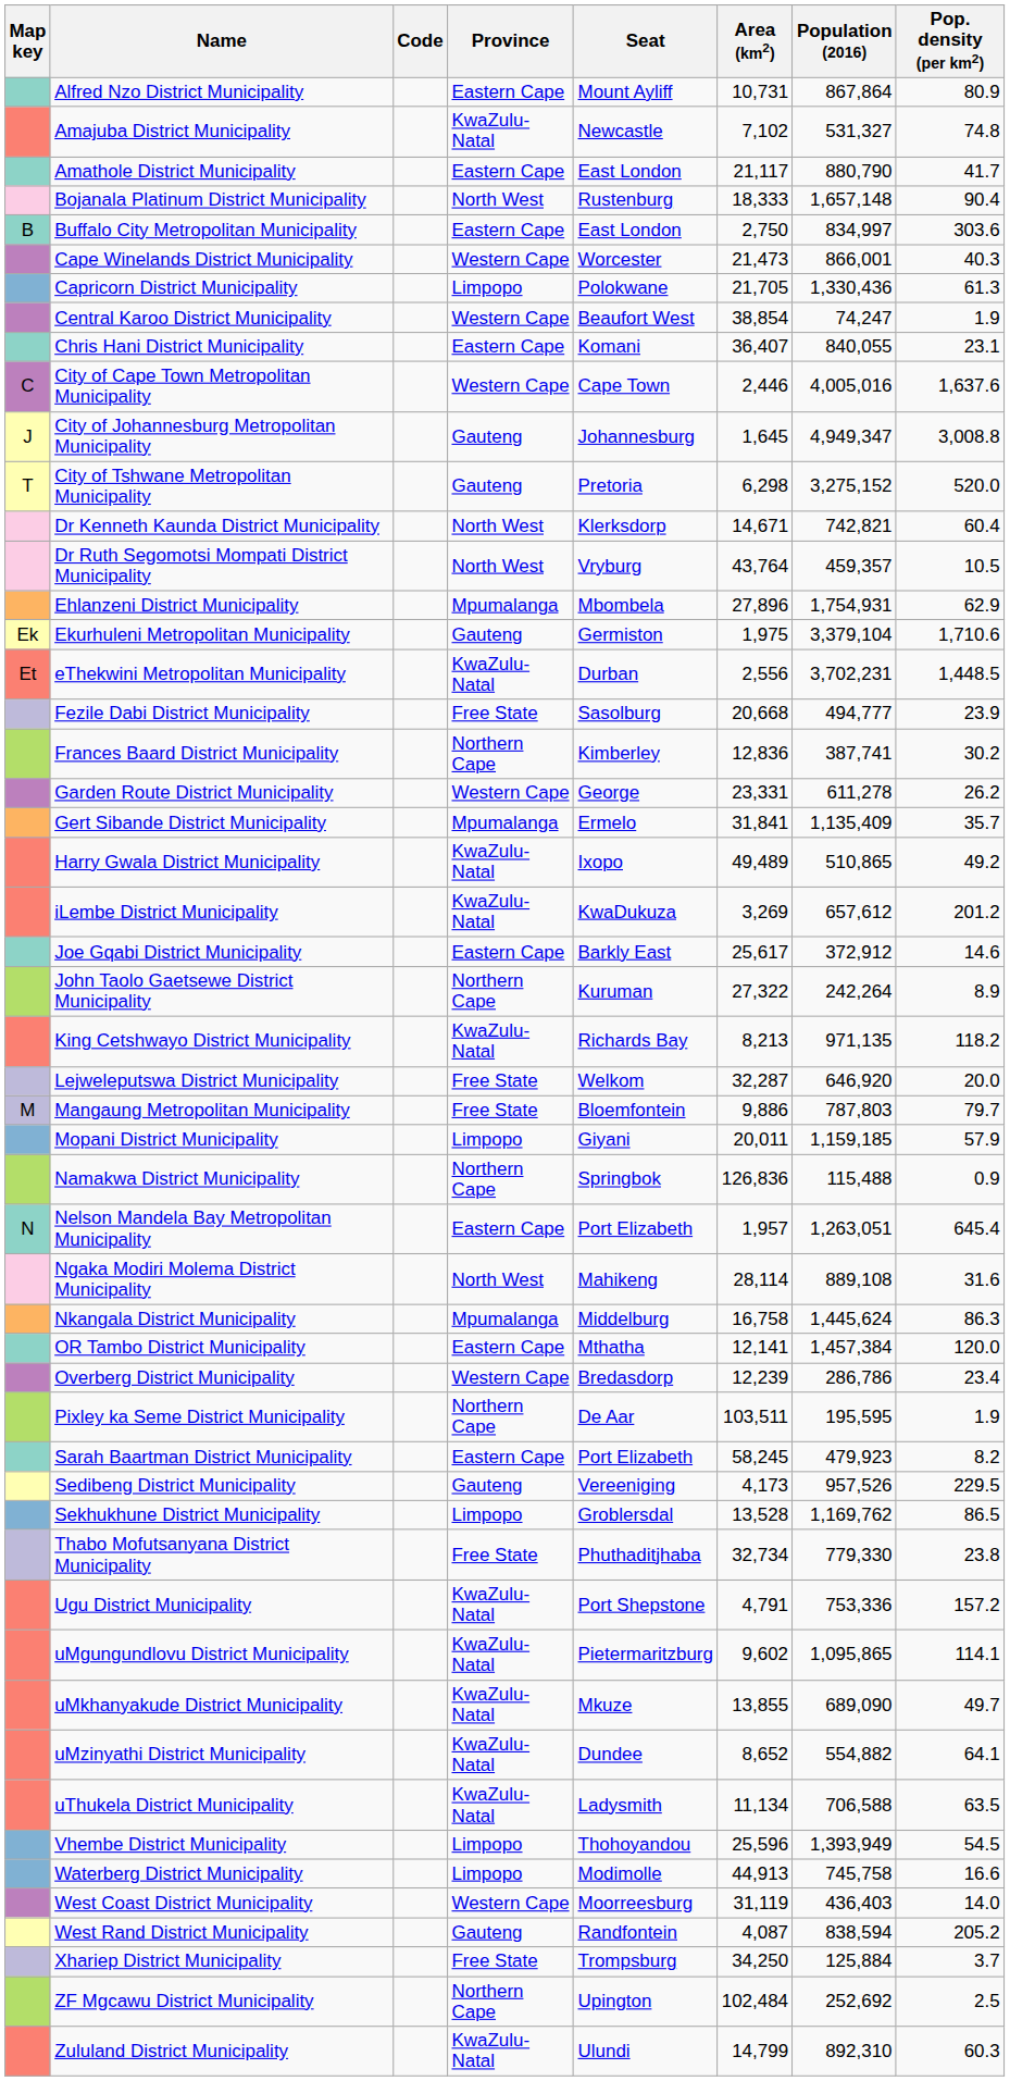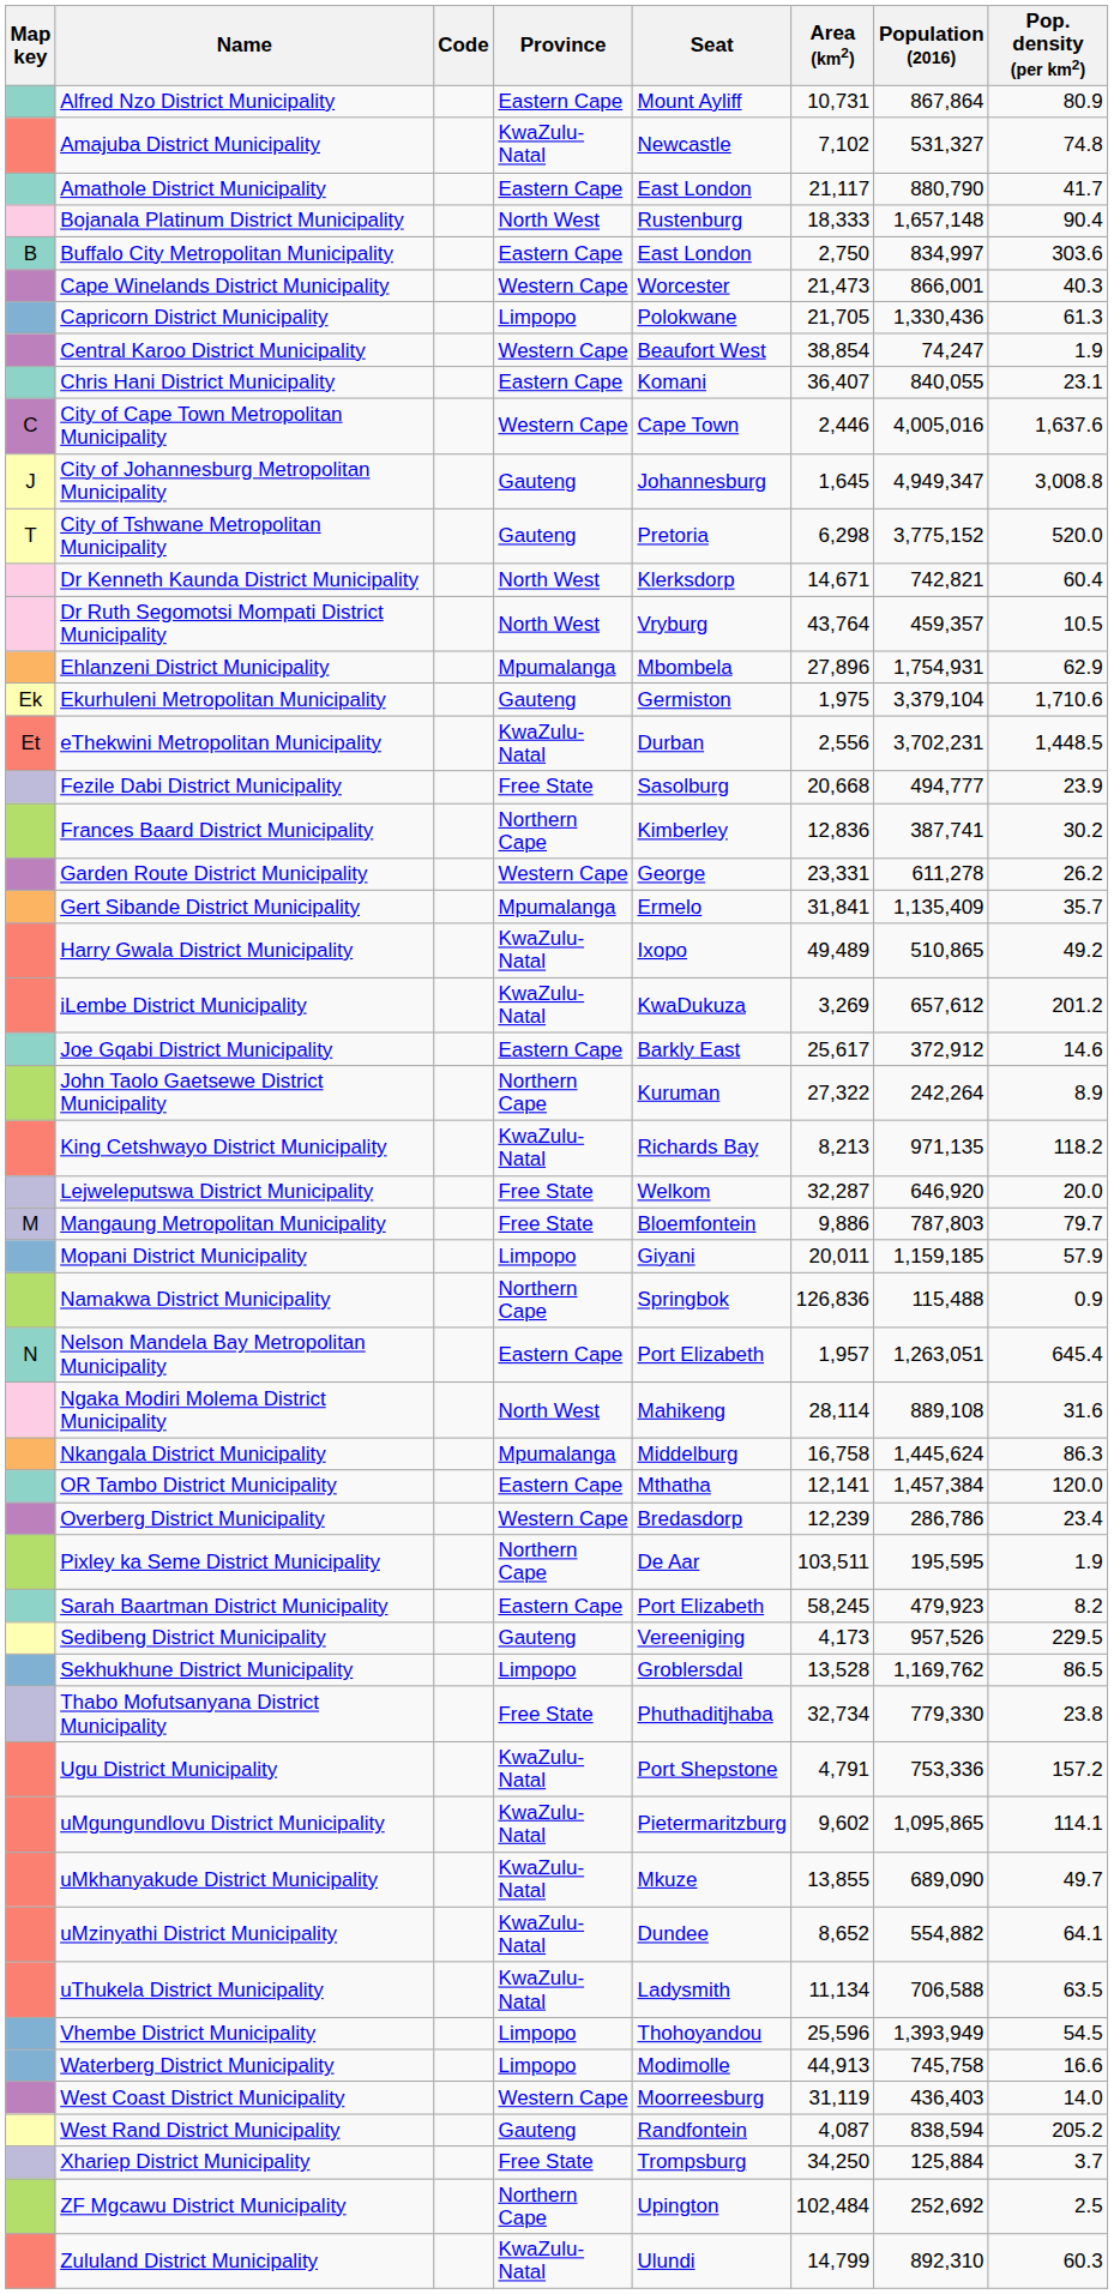 <table class="wikitable sortable">
 <tr>
 <th>Map<br>key</th>
 <th>Name</th>
 <th>Code</th>
 <th>Province</th>
 <th>Seat</th>
 <th>Area<br><small>(km<sup>2</sup>)</small></th>
 <th>Population<br><small>(2016)</small></th>
 <th>Pop. density<br><small>(per km<sup>2</sup>)</small></th>
 </tr>
 <tr>
 <td style="text-align:center;background-color:#8DD3C7"></td>
 <td><a href='#'>Alfred Nzo District Municipality</a></td>
 <td></td>
 <td><a href='#'>Eastern Cape</a></td>
 <td><a href='#'>Mount Ayliff</a></td>
 <td style="text-align:right">10,731</td>
 <td style="text-align:right">867,864</td>
 <td style="text-align:right">80.9</td>
 </tr>
 <tr>
 <td style="text-align:center;background-color:#FB8072"></td>
 <td><a href='#'>Amajuba District Municipality</a></td>
 <td></td>
 <td><a href='#'>KwaZulu-Natal</a></td>
 <td><a href='#'>Newcastle</a></td>
 <td style="text-align:right">7,102</td>
 <td style="text-align:right">531,327</td>
 <td style="text-align:right">74.8</td>
 </tr>
 <tr>
 <td style="text-align:center;background-color:#8DD3C7"></td>
 <td><a href='#'>Amathole District Municipality</a></td>
 <td></td>
 <td><a href='#'>Eastern Cape</a></td>
 <td><a href='#'>East London</a></td>
 <td style="text-align:right">21,117</td>
 <td style="text-align:right">880,790</td>
 <td style="text-align:right">41.7</td>
 </tr>
 <tr>
 <td style="text-align:center;background-color:#FCCDE5"></td>
 <td><a href='#'>Bojanala Platinum District Municipality</a></td>
 <td></td>
 <td><a href='#'>North West</a></td>
 <td><a href='#'>Rustenburg</a></td>
 <td style="text-align:right">18,333</td>
 <td style="text-align:right">1,657,148</td>
 <td style="text-align:right">90.4</td>
 </tr>
 <tr>
 <td style="text-align:center;background-color:#8DD3C7">B</td>
 <td><a href='#'>Buffalo City Metropolitan Municipality</a></td>
 <td></td>
 <td><a href='#'>Eastern Cape</a></td>
 <td><a href='#'>East London</a></td>
 <td style="text-align:right">2,750</td>
 <td style="text-align:right">834,997</td>
 <td style="text-align:right">303.6</td>
 </tr>
 <tr>
 <td style="text-align:center;background-color:#BC80BD"></td>
 <td><a href='#'>Cape Winelands District Municipality</a></td>
 <td></td>
 <td><a href='#'>Western Cape</a></td>
 <td><a href='#'>Worcester</a></td>
 <td style="text-align:right">21,473</td>
 <td style="text-align:right">866,001</td>
 <td style="text-align:right">40.3</td>
 </tr>
 <tr>
 <td style="text-align:center;background-color:#80B1D3"></td>
 <td><a href='#'>Capricorn District Municipality</a></td>
 <td></td>
 <td><a href='#'>Limpopo</a></td>
 <td><a href='#'>Polokwane</a></td>
 <td style="text-align:right">21,705</td>
 <td style="text-align:right">1,330,436</td>
 <td style="text-align:right">61.3</td>
 </tr>
 <tr>
 <td style="text-align:center;background-color:#BC80BD"></td>
 <td><a href='#'>Central Karoo District Municipality</a></td>
 <td></td>
 <td><a href='#'>Western Cape</a></td>
 <td><a href='#'>Beaufort West</a></td>
 <td style="text-align:right">38,854</td>
 <td style="text-align:right">74,247</td>
 <td style="text-align:right">1.9</td>
 </tr>
 <tr>
 <td style="text-align:center;background-color:#8DD3C7"></td>
 <td><a href='#'>Chris Hani District Municipality</a></td>
 <td></td>
 <td><a href='#'>Eastern Cape</a></td>
 <td><a href='#'>Komani</a></td>
 <td style="text-align:right">36,407</td>
 <td style="text-align:right">840,055</td>
 <td style="text-align:right">23.1</td>
 </tr>
 <tr>
 <td style="text-align:center;background-color:#BC80BD">C</td>
 <td><a href='#'>City of Cape Town Metropolitan Municipality</a></td>
 <td></td>
 <td><a href='#'>Western Cape</a></td>
 <td><a href='#'>Cape Town</a></td>
 <td style="text-align:right">2,446</td>
 <td style="text-align:right">4,005,016</td>
 <td style="text-align:right">1,637.6</td>
 </tr>
 <tr>
 <td style="text-align:center;background-color:#FFFFB3">J</td>
 <td><a href='#'>City of Johannesburg Metropolitan Municipality</a></td>
 <td></td>
 <td><a href='#'>Gauteng</a></td>
 <td><a href='#'>Johannesburg</a></td>
 <td style="text-align:right">1,645</td>
 <td style="text-align:right">4,949,347</td>
 <td style="text-align:right">3,008.8</td>
 </tr>
 <tr>
 <td style="text-align:center;background-color:#FFFFB3">T</td>
 <td><a href='#'>City of Tshwane Metropolitan Municipality</a></td>
 <td></td>
 <td><a href='#'>Gauteng</a></td>
 <td><a href='#'>Pretoria</a></td>
 <td style="text-align:right">6,298</td>
-<td style="text-align:right">3,275,152</td>
+<td style="text-align:right">3,775,152</td>
 <td style="text-align:right">520.0</td>
 </tr>
 <tr>
 <td style="text-align:center;background-color:#FCCDE5"></td>
 <td><a href='#'>Dr Kenneth Kaunda District Municipality</a></td>
 <td></td>
 <td><a href='#'>North West</a></td>
 <td><a href='#'>Klerksdorp</a></td>
 <td style="text-align:right">14,671</td>
 <td style="text-align:right">742,821</td>
 <td style="text-align:right">60.4</td>
 </tr>
 <tr>
 <td style="text-align:center;background-color:#FCCDE5"></td>
 <td><a href='#'>Dr Ruth Segomotsi Mompati District Municipality</a></td>
 <td></td>
 <td><a href='#'>North West</a></td>
 <td><a href='#'>Vryburg</a></td>
 <td style="text-align:right">43,764</td>
 <td style="text-align:right">459,357</td>
 <td style="text-align:right">10.5</td>
 </tr>
 <tr>
 <td style="text-align:center;background-color:#FDB462"></td>
 <td><a href='#'>Ehlanzeni District Municipality</a></td>
 <td></td>
 <td><a href='#'>Mpumalanga</a></td>
 <td><a href='#'>Mbombela</a></td>
 <td style="text-align:right">27,896</td>
 <td style="text-align:right">1,754,931</td>
 <td style="text-align:right">62.9</td>
 </tr>
 <tr>
 <td style="text-align:center;background-color:#FFFFB3">Ek</td>
 <td><a href='#'>Ekurhuleni Metropolitan Municipality</a></td>
 <td></td>
 <td><a href='#'>Gauteng</a></td>
 <td><a href='#'>Germiston</a></td>
 <td style="text-align:right">1,975</td>
 <td style="text-align:right">3,379,104</td>
 <td style="text-align:right">1,710.6</td>
 </tr>
 <tr>
 <td style="text-align:center;background-color:#FB8072">Et</td>
 <td><a href='#'>eThekwini Metropolitan Municipality</a></td>
 <td></td>
 <td><a href='#'>KwaZulu-Natal</a></td>
 <td><a href='#'>Durban</a></td>
 <td style="text-align:right">2,556</td>
 <td style="text-align:right">3,702,231</td>
 <td style="text-align:right">1,448.5</td>
 </tr>
 <tr>
 <td style="text-align:center;background-color:#BEBADA"></td>
 <td><a href='#'>Fezile Dabi District Municipality</a></td>
 <td></td>
 <td><a href='#'>Free State</a></td>
 <td><a href='#'>Sasolburg</a></td>
 <td style="text-align:right">20,668</td>
 <td style="text-align:right">494,777</td>
 <td style="text-align:right">23.9</td>
 </tr>
 <tr>
 <td style="text-align:center;background-color:#B3DE69"></td>
 <td><a href='#'>Frances Baard District Municipality</a></td>
 <td></td>
 <td><a href='#'>Northern Cape</a></td>
 <td><a href='#'>Kimberley</a></td>
 <td style="text-align:right">12,836</td>
 <td style="text-align:right">387,741</td>
 <td style="text-align:right">30.2</td>
 </tr>
 <tr>
 <td style="text-align:center;background-color:#BC80BD"></td>
 <td><a href='#'>Garden Route District Municipality</a></td>
 <td></td>
 <td><a href='#'>Western Cape</a></td>
 <td><a href='#'>George</a></td>
 <td style="text-align:right">23,331</td>
 <td style="text-align:right">611,278</td>
 <td style="text-align:right">26.2</td>
 </tr>
 <tr>
 <td style="text-align:center;background-color:#FDB462"></td>
 <td><a href='#'>Gert Sibande District Municipality</a></td>
 <td></td>
 <td><a href='#'>Mpumalanga</a></td>
 <td><a href='#'>Ermelo</a></td>
 <td style="text-align:right">31,841</td>
 <td style="text-align:right">1,135,409</td>
 <td style="text-align:right">35.7</td>
 </tr>
 <tr>
 <td style="text-align:center;background-color:#FB8072"></td>
 <td><a href='#'>Harry Gwala District Municipality</a></td>
 <td></td>
 <td><a href='#'>KwaZulu-Natal</a></td>
 <td><a href='#'>Ixopo</a></td>
 <td style="text-align:right">49,489</td>
 <td style="text-align:right">510,865</td>
 <td style="text-align:right">49.2</td>
 </tr>
 <tr>
 <td style="text-align:center;background-color:#FB8072"></td>
 <td><a href='#'>iLembe District Municipality</a></td>
 <td></td>
 <td><a href='#'>KwaZulu-Natal</a></td>
 <td><a href='#'>KwaDukuza</a></td>
 <td style="text-align:right">3,269</td>
 <td style="text-align:right">657,612</td>
 <td style="text-align:right">201.2</td>
 </tr>
 <tr>
 <td style="text-align:center;background-color:#8DD3C7"></td>
 <td><a href='#'>Joe Gqabi District Municipality</a></td>
 <td></td>
 <td><a href='#'>Eastern Cape</a></td>
 <td><a href='#'>Barkly East</a></td>
 <td style="text-align:right">25,617</td>
 <td style="text-align:right">372,912</td>
 <td style="text-align:right">14.6</td>
 </tr>
 <tr>
 <td style="text-align:center;background-color:#B3DE69"></td>
 <td><a href='#'>John Taolo Gaetsewe District Municipality</a></td>
 <td></td>
 <td><a href='#'>Northern Cape</a></td>
 <td><a href='#'>Kuruman</a></td>
 <td style="text-align:right">27,322</td>
 <td style="text-align:right">242,264</td>
 <td style="text-align:right">8.9</td>
 </tr>
 <tr>
 <td style="text-align:center;background-color:#FB8072"></td>
 <td><a href='#'>King Cetshwayo District Municipality</a></td>
 <td></td>
 <td><a href='#'>KwaZulu-Natal</a></td>
 <td><a href='#'>Richards Bay</a></td>
 <td style="text-align:right">8,213</td>
 <td style="text-align:right">971,135</td>
 <td style="text-align:right">118.2</td>
 </tr>
 <tr>
 <td style="text-align:center;background-color:#BEBADA"></td>
 <td><a href='#'>Lejweleputswa District Municipality</a></td>
 <td></td>
 <td><a href='#'>Free State</a></td>
 <td><a href='#'>Welkom</a></td>
 <td style="text-align:right">32,287</td>
 <td style="text-align:right">646,920</td>
 <td style="text-align:right">20.0</td>
 </tr>
 <tr>
 <td style="text-align:center;background-color:#BEBADA">M</td>
 <td><a href='#'>Mangaung Metropolitan Municipality</a></td>
 <td></td>
 <td><a href='#'>Free State</a></td>
 <td><a href='#'>Bloemfontein</a></td>
 <td style="text-align:right">9,886</td>
 <td style="text-align:right">787,803</td>
 <td style="text-align:right">79.7</td>
 </tr>
 <tr>
 <td style="text-align:center;background-color:#80B1D3"></td>
 <td><a href='#'>Mopani District Municipality</a></td>
 <td></td>
 <td><a href='#'>Limpopo</a></td>
 <td><a href='#'>Giyani</a></td>
 <td style="text-align:right">20,011</td>
 <td style="text-align:right">1,159,185</td>
 <td style="text-align:right">57.9</td>
 </tr>
 <tr>
 <td style="text-align:center;background-color:#B3DE69"></td>
 <td><a href='#'>Namakwa District Municipality</a></td>
 <td></td>
 <td><a href='#'>Northern Cape</a></td>
 <td><a href='#'>Springbok</a></td>
 <td style="text-align:right">126,836</td>
 <td style="text-align:right">115,488</td>
 <td style="text-align:right">0.9</td>
 </tr>
 <tr>
 <td style="text-align:center;background-color:#8DD3C7">N</td>
 <td><a href='#'>Nelson Mandela Bay Metropolitan Municipality</a></td>
 <td></td>
 <td><a href='#'>Eastern Cape</a></td>
 <td><a href='#'>Port Elizabeth</a></td>
 <td style="text-align:right">1,957</td>
 <td style="text-align:right">1,263,051</td>
 <td style="text-align:right">645.4</td>
 </tr>
 <tr>
 <td style="text-align:center;background-color:#FCCDE5"></td>
 <td><a href='#'>Ngaka Modiri Molema District Municipality</a></td>
 <td></td>
 <td><a href='#'>North West</a></td>
 <td><a href='#'>Mahikeng</a></td>
 <td style="text-align:right">28,114</td>
 <td style="text-align:right">889,108</td>
 <td style="text-align:right">31.6</td>
 </tr>
 <tr>
 <td style="text-align:center;background-color:#FDB462"></td>
 <td><a href='#'>Nkangala District Municipality</a></td>
 <td></td>
 <td><a href='#'>Mpumalanga</a></td>
 <td><a href='#'>Middelburg</a></td>
 <td style="text-align:right">16,758</td>
 <td style="text-align:right">1,445,624</td>
 <td style="text-align:right">86.3</td>
 </tr>
 <tr>
 <td style="text-align:center;background-color:#8DD3C7"></td>
 <td><a href='#'>OR Tambo District Municipality</a></td>
 <td></td>
 <td><a href='#'>Eastern Cape</a></td>
 <td><a href='#'>Mthatha</a></td>
 <td style="text-align:right">12,141</td>
 <td style="text-align:right">1,457,384</td>
 <td style="text-align:right">120.0</td>
 </tr>
 <tr>
 <td style="text-align:center;background-color:#BC80BD"></td>
 <td><a href='#'>Overberg District Municipality</a></td>
 <td></td>
 <td><a href='#'>Western Cape</a></td>
 <td><a href='#'>Bredasdorp</a></td>
 <td style="text-align:right">12,239</td>
 <td style="text-align:right">286,786</td>
 <td style="text-align:right">23.4</td>
 </tr>
 <tr>
 <td style="text-align:center;background-color:#B3DE69"></td>
 <td><a href='#'>Pixley ka Seme District Municipality</a></td>
 <td></td>
 <td><a href='#'>Northern Cape</a></td>
 <td><a href='#'>De Aar</a></td>
 <td style="text-align:right">103,511</td>
 <td style="text-align:right">195,595</td>
 <td style="text-align:right">1.9</td>
 </tr>
 <tr>
 <td style="text-align:center;background-color:#8DD3C7"></td>
 <td><a href='#'>Sarah Baartman District Municipality</a></td>
 <td></td>
 <td><a href='#'>Eastern Cape</a></td>
 <td><a href='#'>Port Elizabeth</a></td>
 <td style="text-align:right">58,245</td>
 <td style="text-align:right">479,923</td>
 <td style="text-align:right">8.2</td>
 </tr>
 <tr>
 <td style="text-align:center;background-color:#FFFFB3"></td>
 <td><a href='#'>Sedibeng District Municipality</a></td>
 <td></td>
 <td><a href='#'>Gauteng</a></td>
 <td><a href='#'>Vereeniging</a></td>
 <td style="text-align:right">4,173</td>
 <td style="text-align:right">957,526</td>
 <td style="text-align:right">229.5</td>
 </tr>
 <tr>
 <td style="text-align:center;background-color:#80B1D3"></td>
 <td><a href='#'>Sekhukhune District Municipality</a></td>
 <td></td>
 <td><a href='#'>Limpopo</a></td>
 <td><a href='#'>Groblersdal</a></td>
 <td style="text-align:right">13,528</td>
 <td style="text-align:right">1,169,762</td>
 <td style="text-align:right">86.5</td>
 </tr>
 <tr>
 <td style="text-align:center;background-color:#BEBADA"></td>
 <td><a href='#'>Thabo Mofutsanyana District Municipality</a></td>
 <td></td>
 <td><a href='#'>Free State</a></td>
 <td><a href='#'>Phuthaditjhaba</a></td>
 <td style="text-align:right">32,734</td>
 <td style="text-align:right">779,330</td>
 <td style="text-align:right">23.8</td>
 </tr>
 <tr>
 <td style="text-align:center;background-color:#FB8072"></td>
 <td><a href='#'>Ugu District Municipality</a></td>
 <td></td>
 <td><a href='#'>KwaZulu-Natal</a></td>
 <td><a href='#'>Port Shepstone</a></td>
 <td style="text-align:right">4,791</td>
 <td style="text-align:right">753,336</td>
 <td style="text-align:right">157.2</td>
 </tr>
 <tr>
 <td style="text-align:center;background-color:#FB8072"></td>
 <td><a href='#'>uMgungundlovu District Municipality</a></td>
 <td></td>
 <td><a href='#'>KwaZulu-Natal</a></td>
 <td><a href='#'>Pietermaritzburg</a></td>
 <td style="text-align:right">9,602</td>
 <td style="text-align:right">1,095,865</td>
 <td style="text-align:right">114.1</td>
 </tr>
 <tr>
 <td style="text-align:center;background-color:#FB8072"></td>
 <td><a href='#'>uMkhanyakude District Municipality</a></td>
 <td></td>
 <td><a href='#'>KwaZulu-Natal</a></td>
 <td><a href='#'>Mkuze</a></td>
 <td style="text-align:right">13,855</td>
 <td style="text-align:right">689,090</td>
 <td style="text-align:right">49.7</td>
 </tr>
 <tr>
 <td style="text-align:center;background-color:#FB8072"></td>
 <td><a href='#'>uMzinyathi District Municipality</a></td>
 <td></td>
 <td><a href='#'>KwaZulu-Natal</a></td>
 <td><a href='#'>Dundee</a></td>
 <td style="text-align:right">8,652</td>
 <td style="text-align:right">554,882</td>
 <td style="text-align:right">64.1</td>
 </tr>
 <tr>
 <td style="text-align:center;background-color:#FB8072"></td>
 <td><a href='#'>uThukela District Municipality</a></td>
 <td></td>
 <td><a href='#'>KwaZulu-Natal</a></td>
 <td><a href='#'>Ladysmith</a></td>
 <td style="text-align:right">11,134</td>
 <td style="text-align:right">706,588</td>
 <td style="text-align:right">63.5</td>
 </tr>
 <tr>
 <td style="text-align:center;background-color:#80B1D3"></td>
 <td><a href='#'>Vhembe District Municipality</a></td>
 <td></td>
 <td><a href='#'>Limpopo</a></td>
 <td><a href='#'>Thohoyandou</a></td>
 <td style="text-align:right">25,596</td>
 <td style="text-align:right">1,393,949</td>
 <td style="text-align:right">54.5</td>
 </tr>
 <tr>
 <td style="text-align:center;background-color:#80B1D3"></td>
 <td><a href='#'>Waterberg District Municipality</a></td>
 <td></td>
 <td><a href='#'>Limpopo</a></td>
 <td><a href='#'>Modimolle</a></td>
 <td style="text-align:right">44,913</td>
 <td style="text-align:right">745,758</td>
 <td style="text-align:right">16.6</td>
 </tr>
 <tr>
 <td style="text-align:center;background-color:#BC80BD"></td>
 <td><a href='#'>West Coast District Municipality</a></td>
 <td></td>
 <td><a href='#'>Western Cape</a></td>
 <td><a href='#'>Moorreesburg</a></td>
 <td style="text-align:right">31,119</td>
 <td style="text-align:right">436,403</td>
 <td style="text-align:right">14.0</td>
 </tr>
 <tr>
 <td style="text-align:center;background-color:#FFFFB3"></td>
 <td><a href='#'>West Rand District Municipality</a></td>
 <td></td>
 <td><a href='#'>Gauteng</a></td>
 <td><a href='#'>Randfontein</a></td>
 <td style="text-align:right">4,087</td>
 <td style="text-align:right">838,594</td>
 <td style="text-align:right">205.2</td>
 </tr>
 <tr>
 <td style="text-align:center;background-color:#BEBADA"></td>
 <td><a href='#'>Xhariep District Municipality</a></td>
 <td></td>
 <td><a href='#'>Free State</a></td>
 <td><a href='#'>Trompsburg</a></td>
 <td style="text-align:right">34,250</td>
 <td style="text-align:right">125,884</td>
 <td style="text-align:right">3.7</td>
 </tr>
 <tr>
 <td style="text-align:center;background-color:#B3DE69"></td>
 <td><a href='#'>ZF Mgcawu District Municipality</a></td>
 <td></td>
 <td><a href='#'>Northern Cape</a></td>
 <td><a href='#'>Upington</a></td>
 <td style="text-align:right">102,484</td>
 <td style="text-align:right">252,692</td>
 <td style="text-align:right">2.5</td>
 </tr>
 <tr>
 <td style="text-align:center;background-color:#FB8072"></td>
 <td><a href='#'>Zululand District Municipality</a></td>
 <td></td>
 <td><a href='#'>KwaZulu-Natal</a></td>
 <td><a href='#'>Ulundi</a></td>
 <td style="text-align:right">14,799</td>
 <td style="text-align:right">892,310</td>
 <td style="text-align:right">60.3</td>
 </tr>
 </table>
